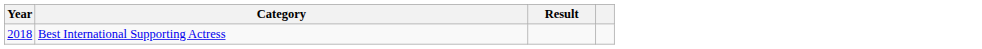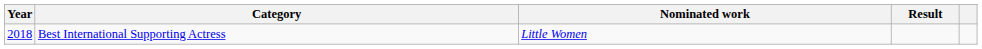 <table class="wikitable sortable">
 <tr>
 <th scope="col" style="width:1em;">Year</th>
 <th scope="col" style="width:39em;">Category</th>
+<th scope="col" style="width:30em;">Nominated work</th>
 <th scope="col" style="width:5em;">Result</th>
 <th scope="col" style="width:1em;"class="unsortable"></th>
 </tr>
 <tr>
 <td><a href='#'>2018</a></td>
 <td><a href='#'>Best International Supporting Actress</a></td>
+<td><em><a href='#'>Little Women</a></em></td>
 <td></td>
 <td align="center"></td>
 </tr>
 </table>
